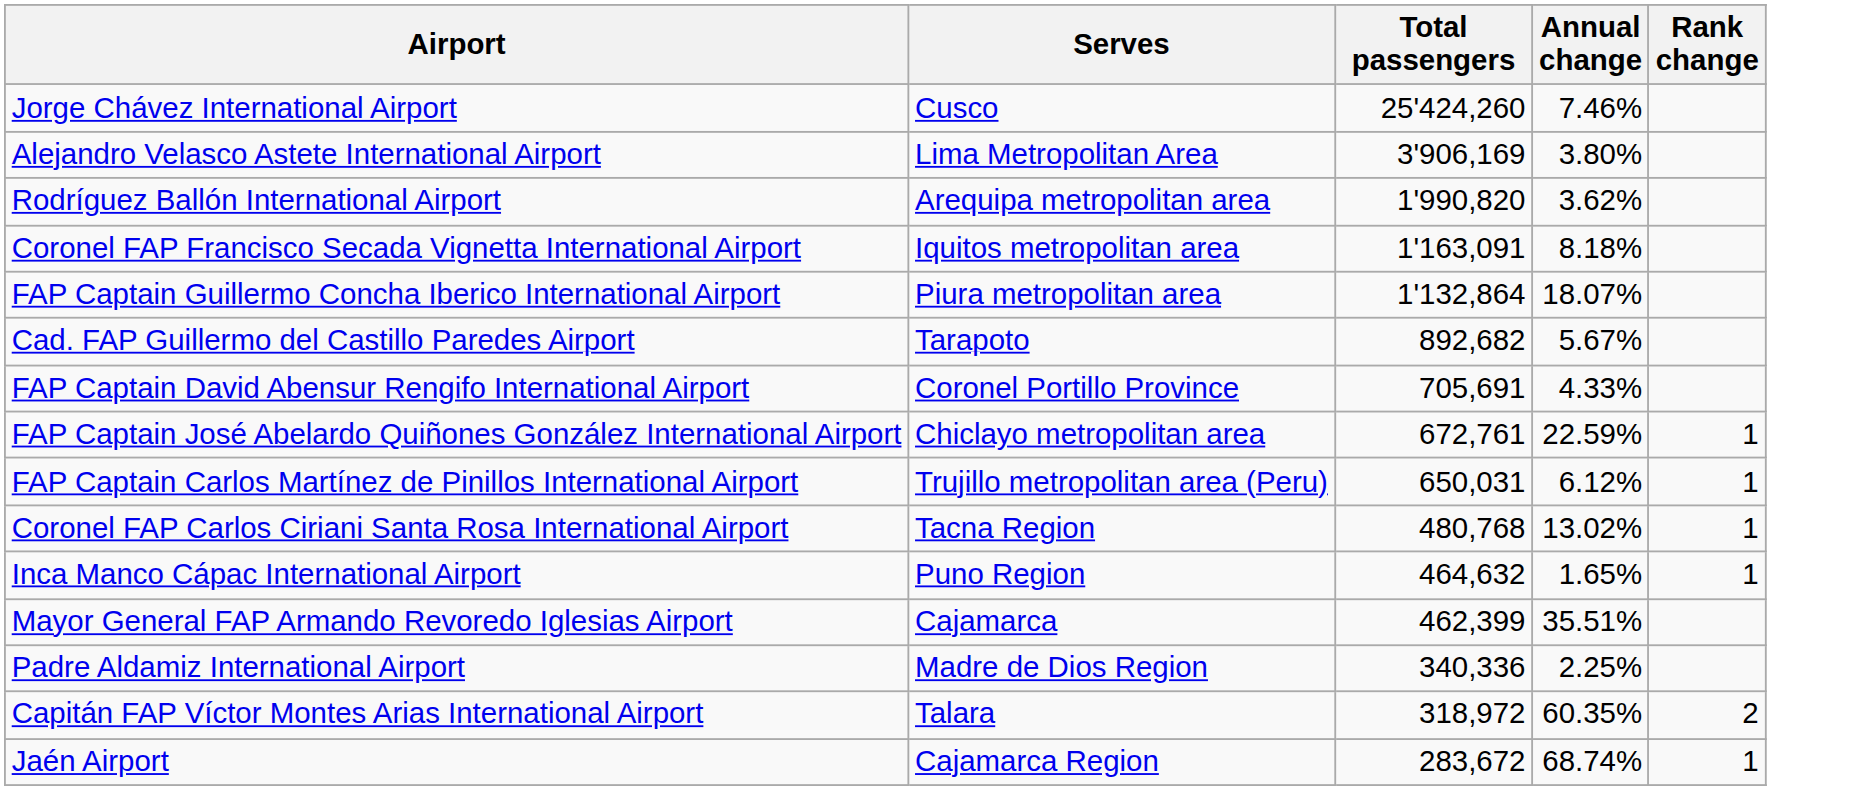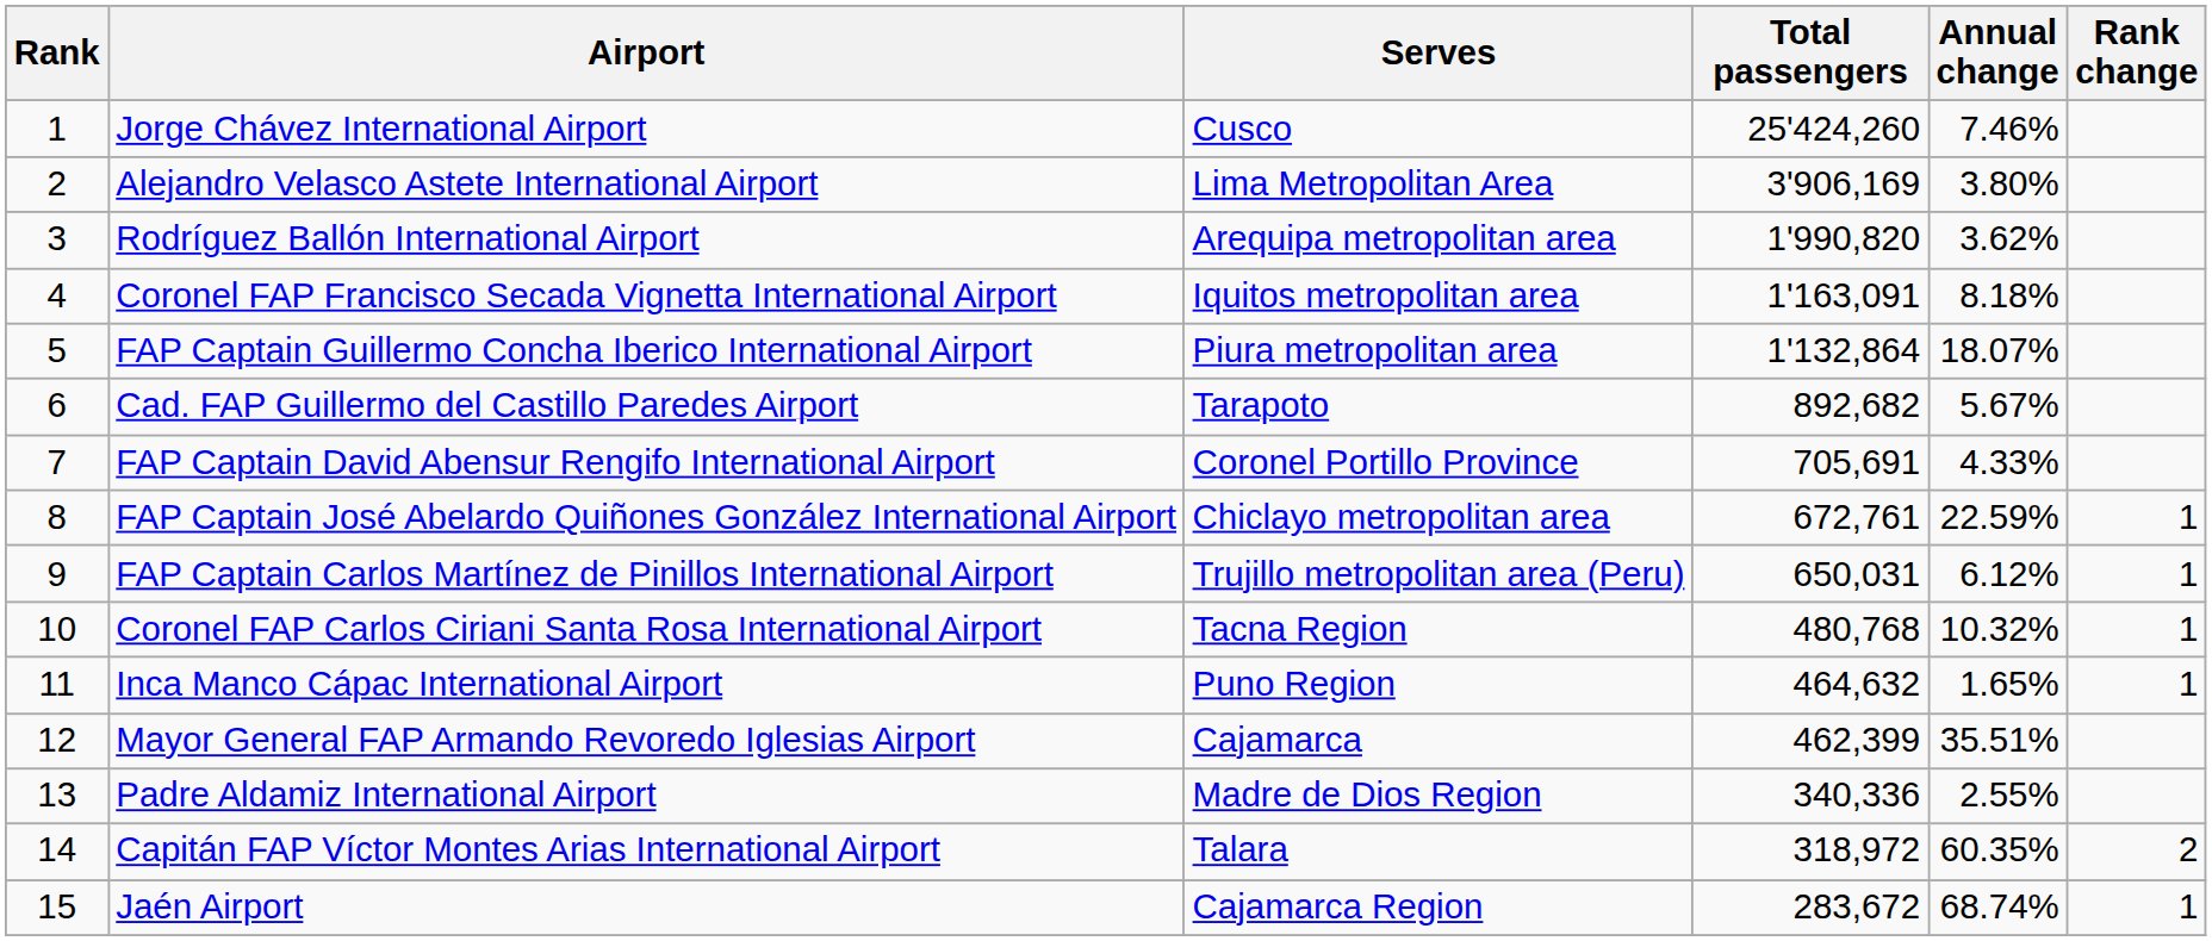 <table class="wikitable sortable">
 <tr>
+<th>Rank</th>
 <th>Airport</th>
 <th>Serves</th>
 <th style="width:100px">Total<br>passengers</th>
 <th>Annual<br>change</th>
 <th>Rank<br>change</th>
 </tr>
 <tr>
+<td align="center">1</td>
 <td><a href='#'>Jorge Chávez International Airport</a></td>
 <td><a href='#'>Cusco</a></td>
 <td align="right">25'424,260</td>
 <td align="right">7.46%</td>
 <td align="right"></td>
 </tr>
 <tr>
+<td align="center">2</td>
 <td><a href='#'>Alejandro Velasco Astete International Airport</a></td>
 <td><a href='#'>Lima Metropolitan Area</a></td>
 <td align="right">3'906,169</td>
 <td align="right">3.80%</td>
 <td align="right"></td>
 </tr>
 <tr>
+<td align="center">3</td>
 <td><a href='#'>Rodríguez Ballón International Airport</a></td>
 <td><a href='#'>Arequipa metropolitan area</a></td>
 <td align="right">1'990,820</td>
 <td align="right">3.62%</td>
 <td align="right"></td>
 </tr>
 <tr>
+<td align="center">4</td>
 <td><a href='#'>Coronel FAP Francisco Secada Vignetta International Airport</a></td>
 <td><a href='#'>Iquitos metropolitan area</a></td>
 <td align="right">1'163,091</td>
 <td align="right">8.18%</td>
 <td align="right"></td>
 </tr>
 <tr>
+<td align="center">5</td>
 <td><a href='#'>FAP Captain Guillermo Concha Iberico International Airport</a></td>
 <td><a href='#'>Piura metropolitan area</a></td>
 <td align="right">1'132,864</td>
 <td align="right">18.07%</td>
 <td align="right"></td>
 </tr>
 <tr>
+<td align="center">6</td>
 <td><a href='#'>Cad. FAP Guillermo del Castillo Paredes Airport</a></td>
 <td><a href='#'>Tarapoto</a></td>
 <td align="right">892,682</td>
 <td align="right">5.67%</td>
 <td align="right"></td>
 </tr>
 <tr>
+<td align="center">7</td>
 <td><a href='#'>FAP Captain David Abensur Rengifo International Airport</a></td>
 <td><a href='#'>Coronel Portillo Province</a></td>
 <td align="right">705,691</td>
 <td align="right">4.33%</td>
 <td align="right"></td>
 </tr>
 <tr>
+<td align="center">8</td>
 <td><a href='#'>FAP Captain José Abelardo Quiñones González International Airport</a></td>
 <td><a href='#'>Chiclayo metropolitan area</a></td>
 <td align="right">672,761</td>
 <td align="right">22.59%</td>
 <td align="right">1</td>
 </tr>
 <tr>
+<td align="center">9</td>
 <td><a href='#'>FAP Captain Carlos Martínez de Pinillos International Airport</a></td>
 <td><a href='#'>Trujillo metropolitan area (Peru)</a></td>
 <td align="right">650,031</td>
 <td align="right">6.12%</td>
 <td align="right">1</td>
 </tr>
 <tr>
+<td align="center">10</td>
 <td><a href='#'>Coronel FAP Carlos Ciriani Santa Rosa International Airport</a></td>
 <td><a href='#'>Tacna Region</a></td>
 <td align="right">480,768</td>
-<td align="right">13.02%</td>
+<td align="right">10.32%</td>
 <td align="right">1</td>
 </tr>
 <tr>
+<td align="center">11</td>
 <td><a href='#'>Inca Manco Cápac International Airport</a></td>
 <td><a href='#'>Puno Region</a></td>
 <td align="right">464,632</td>
 <td align="right">1.65%</td>
 <td align="right">1</td>
 </tr>
 <tr>
+<td align="center">12</td>
 <td><a href='#'>Mayor General FAP Armando Revoredo Iglesias Airport</a></td>
 <td><a href='#'>Cajamarca</a></td>
 <td align="right">462,399</td>
 <td align="right">35.51%</td>
 <td align="right"></td>
 </tr>
 <tr>
+<td align="center">13</td>
 <td><a href='#'>Padre Aldamiz International Airport</a></td>
 <td><a href='#'>Madre de Dios Region</a></td>
 <td align="right">340,336</td>
-<td align="right">2.25%</td>
+<td align="right">2.55%</td>
 <td align="right"></td>
 </tr>
 <tr>
+<td align="center">14</td>
 <td><a href='#'>Capitán FAP Víctor Montes Arias International Airport</a></td>
 <td><a href='#'>Talara</a></td>
 <td align="right">318,972</td>
 <td align="right">60.35%</td>
 <td align="right">2</td>
 </tr>
 <tr>
+<td align="center">15</td>
 <td><a href='#'>Jaén Airport</a></td>
 <td><a href='#'>Cajamarca Region</a></td>
 <td align="right">283,672</td>
 <td align="right">68.74%</td>
 <td align="right">1</td>
 </tr>
 </table>
